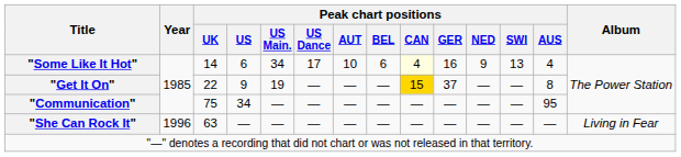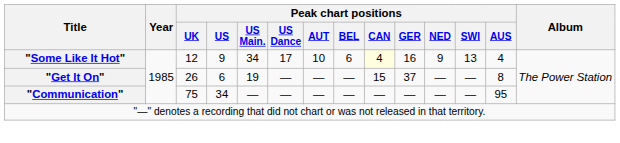 <table class="wikitable plainrowheaders" style="text-align:center;">
 <tr>
 <th scope="col" rowspan="2" style="width:12em;">Title</th>
 <th scope="col" rowspan="2">Year</th>
 <th scope="col" colspan="11">Peak chart positions</th>
 <th scope="col" rowspan="2">Album</th>
 </tr>
 <tr>
 <th scope="col" style="width:2.5em;font-size:90%;"><a href='#'>UK</a><br></th>
 <th scope="col" style="width:2.5em;font-size:90%;"><a href='#'>US</a><br></th>
 <th scope="col" style="width:2.5em;font-size:90%;"><a href='#'>US Main.</a><br></th>
 <th scope="col" style="width:2.5em;font-size:90%;"><a href='#'>US Dance</a><br></th>
 <th scope="col" style="width:2.5em;font-size:90%;"><a href='#'>AUT</a><br></th>
 <th scope="col" style="width:2.5em;font-size:90%;"><a href='#'>BEL</a><br></th>
 <th scope="col" style="width:2.5em;font-size:90%;"><a href='#'>CAN</a><br></th>
 <th scope="col" style="width:2.5em;font-size:90%;"><a href='#'>GER</a><br></th>
 <th scope="col" style="width:2.5em;font-size:90%;"><a href='#'>NED</a><br></th>
 <th scope="col" style="width:2.5em;font-size:90%;"><a href='#'>SWI</a><br></th>
 <th scope="col" style="width:2.5em;font-size:90%;"><a href='#'>AUS</a><br></th>
 </tr>
 <tr>
 <th scope="row">"<a href='#'>Some Like It Hot</a>"</th>
 <td rowspan="3">1985</td>
-<td>14</td>
-<td>6</td>
+<td>12</td>
+<td>9</td>
 <td>34</td>
 <td>17</td>
 <td>10</td>
 <td>6</td>
 <td style="background: lightyellow;">4</td>
 <td>16</td>
 <td>9</td>
 <td>13</td>
 <td>4</td>
 <td rowspan="3"><em>The Power Station</em></td>
 </tr>
 <tr>
 <th scope="row">"<a href='#'>Get It On</a>"</th>
-<td>22</td>
-<td>9</td>
+<td>26</td>
+<td>6</td>
 <td>19</td>
 <td>—</td>
 <td>—</td>
 <td>—</td>
-<td style="background: gold;">15</td>
+<td>15</td>
 <td>37</td>
 <td>—</td>
 <td>—</td>
 <td>8</td>
 </tr>
 <tr>
 <th scope="row">"<a href='#'>Communication</a>"</th>
 <td>75</td>
 <td>34</td>
 <td>—</td>
 <td>—</td>
 <td>—</td>
 <td>—</td>
 <td>—</td>
 <td>—</td>
 <td>—</td>
 <td>—</td>
 <td>95</td>
 </tr>
 <tr>
-<th scope="row">"<a href='#'>She Can Rock It</a>"</th>
-<td>1996</td>
-<td>63</td>
-<td>—</td>
-<td>—</td>
-<td>—</td>
-<td>—</td>
-<td>—</td>
-<td>—</td>
-<td>—</td>
-<td>—</td>
-<td>—</td>
-<td>—</td>
-<td><em>Living in Fear</em></td>
-</tr>
-<tr>
 <td colspan="14" style="font-size:90%">"—" denotes a recording that did not chart or was not released in that territory.</td>
 </tr>
 </table>
